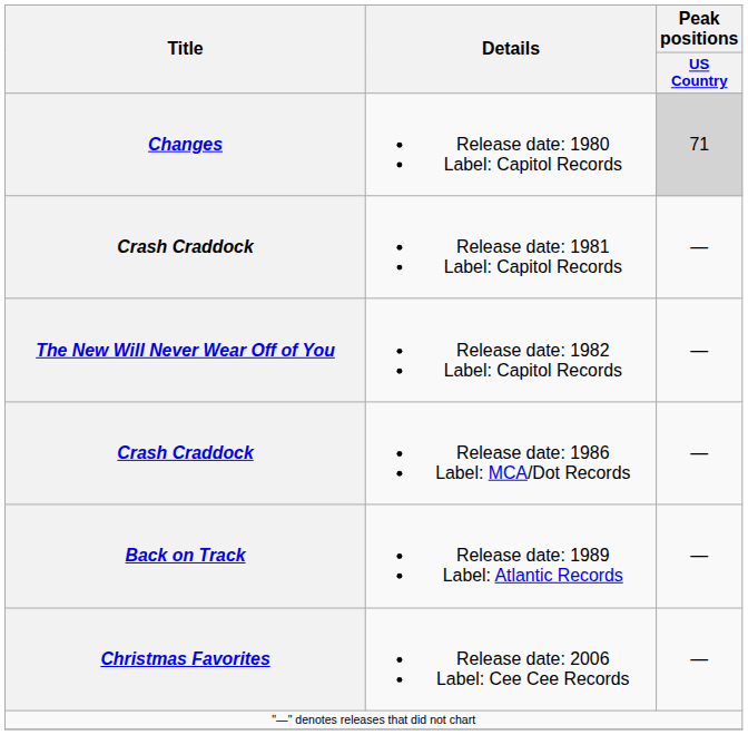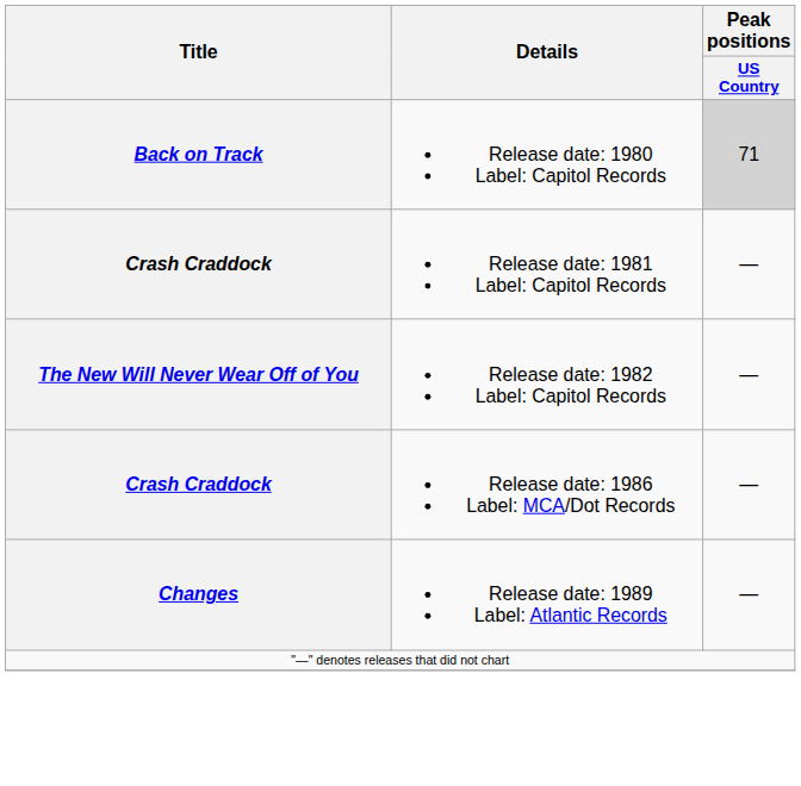 <table class="wikitable plainrowheaders" style="text-align:center;">
 <tr>
 <th rowspan="2" style="width:20em;">Title</th>
 <th rowspan="2" style="width:16em;">Details</th>
 <th>Peak positions</th>
 </tr>
 <tr style="font-size:smaller;">
 <th width="65"><a href='#'>US Country</a></th>
 </tr>
 <tr>
-<th scope="row"><em><a href='#'>Changes</a></em></th>
+<th scope="row"><em><a href='#'>Back on Track</a></em></th>
 <td><br><ul><li>Release date: 1980</li><li>Label: Capitol Records</li></ul></td>
 <td style="background: lightgrey;">71</td>
 </tr>
 <tr>
 <th scope="row"><em>Crash Craddock</em></th>
 <td><br><ul><li>Release date: 1981</li><li>Label: Capitol Records</li></ul></td>
 <td>—</td>
 </tr>
 <tr>
 <th scope="row"><em><a href='#'>The New Will Never Wear Off of You</a></em></th>
 <td><br><ul><li>Release date: 1982</li><li>Label: Capitol Records</li></ul></td>
 <td>—</td>
 </tr>
 <tr>
 <th scope="row"><em><a href='#'>Crash Craddock</a></em></th>
 <td><br><ul><li>Release date: 1986</li><li>Label: <a href='#'>MCA</a>/Dot Records</li></ul></td>
 <td>—</td>
 </tr>
 <tr>
-<th scope="row"><em><a href='#'>Back on Track</a></em></th>
+<th scope="row"><em><a href='#'>Changes</a></em></th>
 <td><br><ul><li>Release date: 1989</li><li>Label: <a href='#'>Atlantic Records</a></li></ul></td>
-<td>—</td>
-</tr>
-<tr>
-<th scope="row"><em><a href='#'>Christmas Favorites</a></em></th>
-<td><br><ul><li>Release date: 2006</li><li>Label: Cee Cee Records</li></ul></td>
 <td>—</td>
 </tr>
 <tr>
 <td colspan="3" style="font-size: 8pt">"—" denotes releases that did not chart</td>
 </tr>
 <tr>
 </tr>
 </table>
